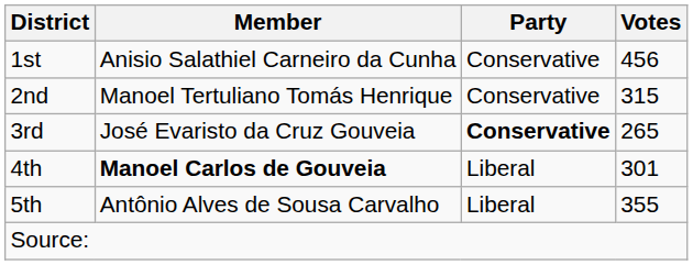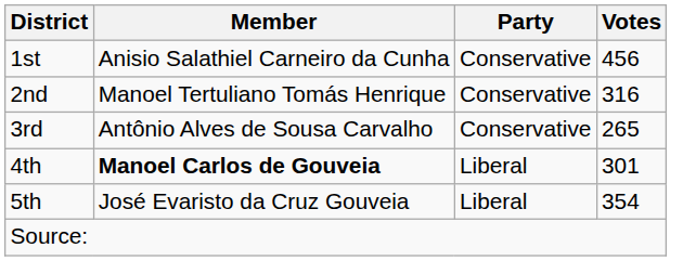 <table class="wikitable">
 <tr>
 <th>District</th>
 <th>Member</th>
 <th>Party</th>
 <th>Votes</th>
 </tr>
 <tr>
 <td>1st</td>
 <td>Anisio Salathiel Carneiro da Cunha</td>
 <td>Conservative</td>
 <td>456</td>
 </tr>
 <tr>
 <td>2nd</td>
 <td>Manoel Tertuliano Tomás Henrique</td>
 <td>Conservative</td>
-<td>315</td>
+<td>316</td>
 </tr>
 <tr>
 <td>3rd</td>
-<td>José Evaristo da Cruz Gouveia</td>
-<td><strong>Conservative</strong></td>
+<td>Antônio Alves de Sousa Carvalho</td>
+<td>Conservative</td>
 <td>265</td>
 </tr>
 <tr>
 <td>4th</td>
 <td><strong>Manoel Carlos de Gouveia</strong></td>
 <td>Liberal</td>
 <td>301</td>
 </tr>
 <tr>
 <td>5th</td>
-<td>Antônio Alves de Sousa Carvalho</td>
+<td>José Evaristo da Cruz Gouveia</td>
 <td>Liberal</td>
-<td>355</td>
+<td>354</td>
 </tr>
 <tr>
 <td colspan="4">Source: </td>
 </tr>
 </table>
